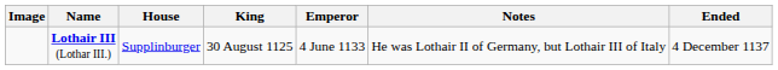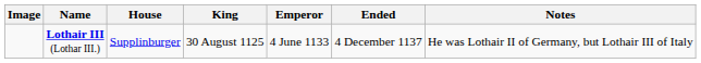 <table class="wikitable" style="text-align:center;">
 <tr>
 <th>Image</th>
 <th>Name</th>
 <th>House</th>
 <th>King</th>
 <th>Emperor</th>
+<th>Ended</th>
 <th>Notes</th>
-<th>Ended</th>
 </tr>
 <tr>
 <td></td>
 <td><strong><a href='#'>Lothair III</a></strong><br><small>(Lothar III.)</small></td>
 <td><a href='#'>Supplinburger</a></td>
 <td>30 August 1125</td>
 <td>4 June 1133</td>
+<td>4 December 1137</td>
 <td>He was Lothair II of Germany, but Lothair III of Italy</td>
-<td>4 December 1137</td>
 </tr>
 </table>
